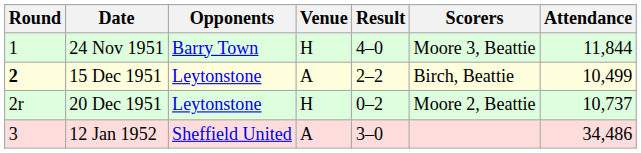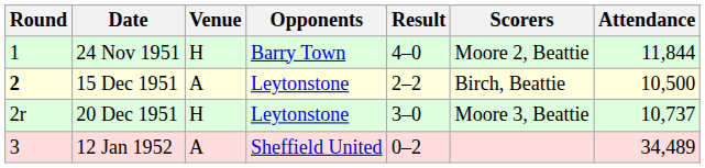 <table class="wikitable">
 <tr>
 <th>Round</th>
 <th>Date</th>
+<th>Venue</th>
 <th>Opponents</th>
-<th>Venue</th>
 <th>Result</th>
 <th>Scorers</th>
 <th>Attendance</th>
 </tr>
 <tr bgcolor="#ddffdd">
 <td>1</td>
 <td>24 Nov 1951</td>
+<td>H</td>
 <td><a href='#'>Barry Town</a></td>
-<td>H</td>
 <td>4–0</td>
-<td>Moore 3, Beattie</td>
+<td>Moore 2, Beattie</td>
 <td align="right">11,844</td>
 </tr>
 <tr bgcolor="#ffffdd">
 <td><strong>2</strong></td>
 <td>15 Dec 1951</td>
+<td>A</td>
 <td><a href='#'>Leytonstone</a></td>
-<td>A</td>
 <td>2–2</td>
 <td>Birch, Beattie</td>
-<td align="right">10,499</td>
+<td align="right">10,500</td>
 </tr>
 <tr bgcolor="#ddffdd">
 <td>2r</td>
 <td>20 Dec 1951</td>
+<td>H</td>
 <td><a href='#'>Leytonstone</a></td>
-<td>H</td>
-<td>0–2</td>
-<td>Moore 2, Beattie</td>
+<td>3–0</td>
+<td>Moore 3, Beattie</td>
 <td align="right">10,737</td>
 </tr>
 <tr bgcolor="#ffdddd">
 <td>3</td>
 <td>12 Jan 1952</td>
+<td>A</td>
 <td><a href='#'>Sheffield United</a></td>
-<td>A</td>
-<td>3–0</td>
+<td>0–2</td>
 <td></td>
-<td align="right">34,486</td>
+<td align="right">34,489</td>
 </tr>
 </table>
